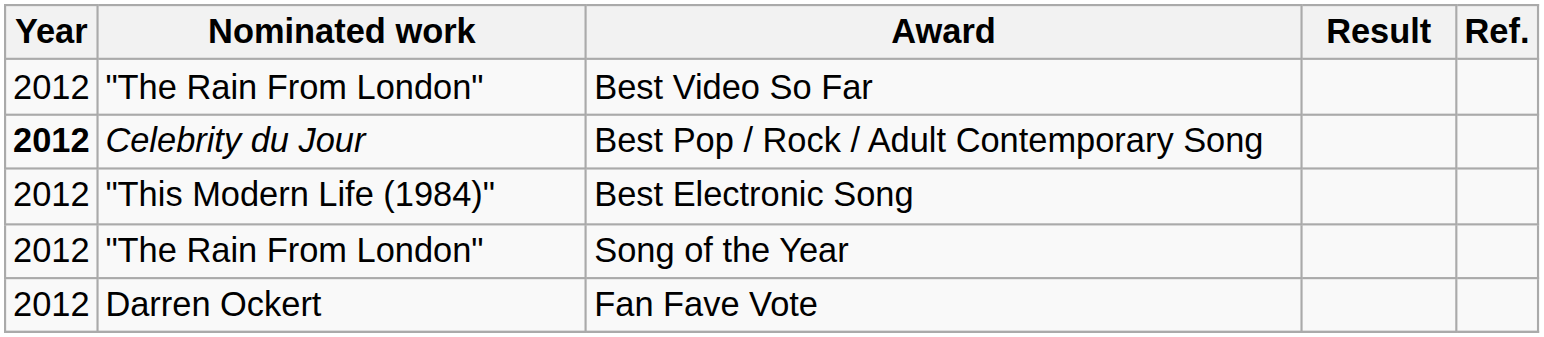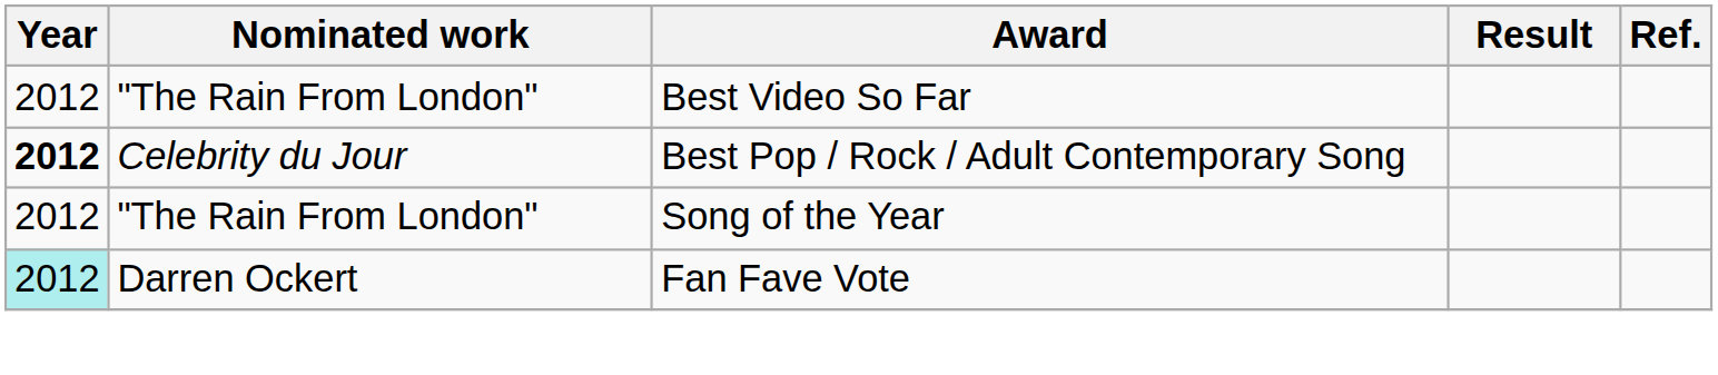 <table class="wikitable">
 <tr>
 <th>Year</th>
 <th width="220">Nominated work</th>
 <th width="325">Award</th>
 <th width="65">Result</th>
 <th>Ref.</th>
 </tr>
 <tr>
 <td align="center" rowspan=1>2012</td>
 <td>"The Rain From London"</td>
 <td>Best Video So Far</td>
 <td></td>
 <td align="center"></td>
 </tr>
 <tr>
 <td align="center" rowspan=1><strong>2012</strong></td>
 <td><em>Celebrity du Jour</em></td>
 <td>Best Pop / Rock / Adult Contemporary Song</td>
 <td></td>
 <td align="center"></td>
 </tr>
 <tr>
 <td align="center" rowspan=1>2012</td>
-<td>"This Modern Life (1984)"</td>
-<td>Best Electronic Song</td>
-<td></td>
-<td align="center"></td>
-</tr>
-<tr>
-<td align="center" rowspan=1>2012</td>
 <td>"The Rain From London"</td>
 <td>Song of the Year</td>
 <td></td>
 <td align="center"></td>
 </tr>
 <tr>
-<td align="center" rowspan=1>2012</td>
+<td align="center" rowspan=1 style="background: paleturquoise;">2012</td>
 <td>Darren Ockert</td>
 <td>Fan Fave Vote</td>
 <td></td>
 <td align="center"></td>
 </tr>
 <tr>
 </tr>
 </table>
